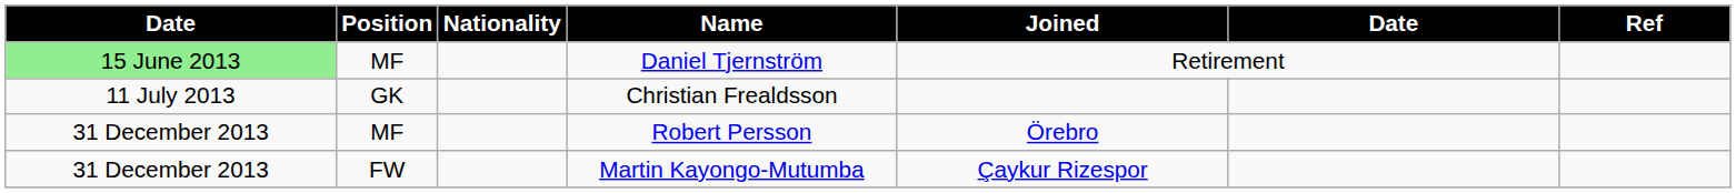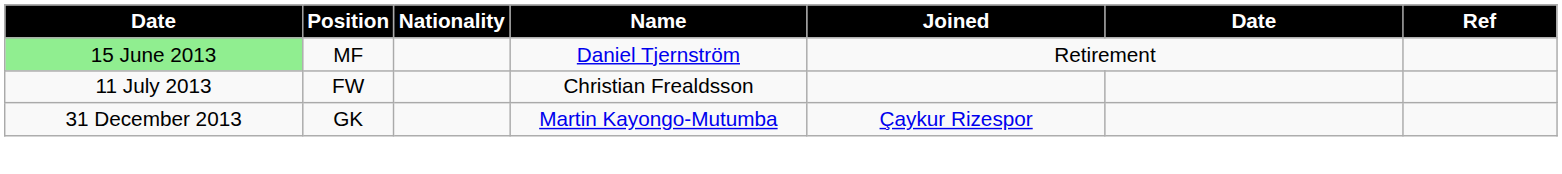 <table class="wikitable"  style="text-align:center; font-size:90%; ">
 <tr>
 <th style="background:#000000; color:white; width:200px;">Date</th>
 <th style="background:#000000; color:white; width:50px;">Position</th>
 <th style="background:#000000; color:white; width:50px;">Nationality</th>
 <th style="background:#000000; color:white; width:200px;">Name</th>
 <th style="background:#000000; color:white; width:200px;">Joined</th>
 <th style="background:#000000; color:white; width:200px;">Date</th>
 <th style="background:#000000; color:white; width:100px;">Ref</th>
 </tr>
 <tr>
 <td style="background: lightgreen;">15 June 2013</td>
 <td>MF</td>
 <td></td>
 <td><a href='#'>Daniel Tjernström</a></td>
 <td colspan="2">Retirement</td>
 <td></td>
 </tr>
 <tr>
 <td>11 July 2013</td>
-<td>GK</td>
+<td>FW</td>
 <td></td>
 <td>Christian Frealdsson</td>
 <td></td>
 <td></td>
 <td></td>
 </tr>
 <tr>
 <td>31 December 2013</td>
-<td>MF</td>
-<td></td>
-<td><a href='#'>Robert Persson</a></td>
-<td><a href='#'>Örebro</a></td>
-<td></td>
-<td></td>
-</tr>
-<tr>
-<td>31 December 2013</td>
-<td>FW</td>
+<td>GK</td>
 <td></td>
 <td><a href='#'>Martin Kayongo-Mutumba</a></td>
 <td><a href='#'>Çaykur Rizespor</a></td>
 <td></td>
 <td></td>
 </tr>
 </table>
